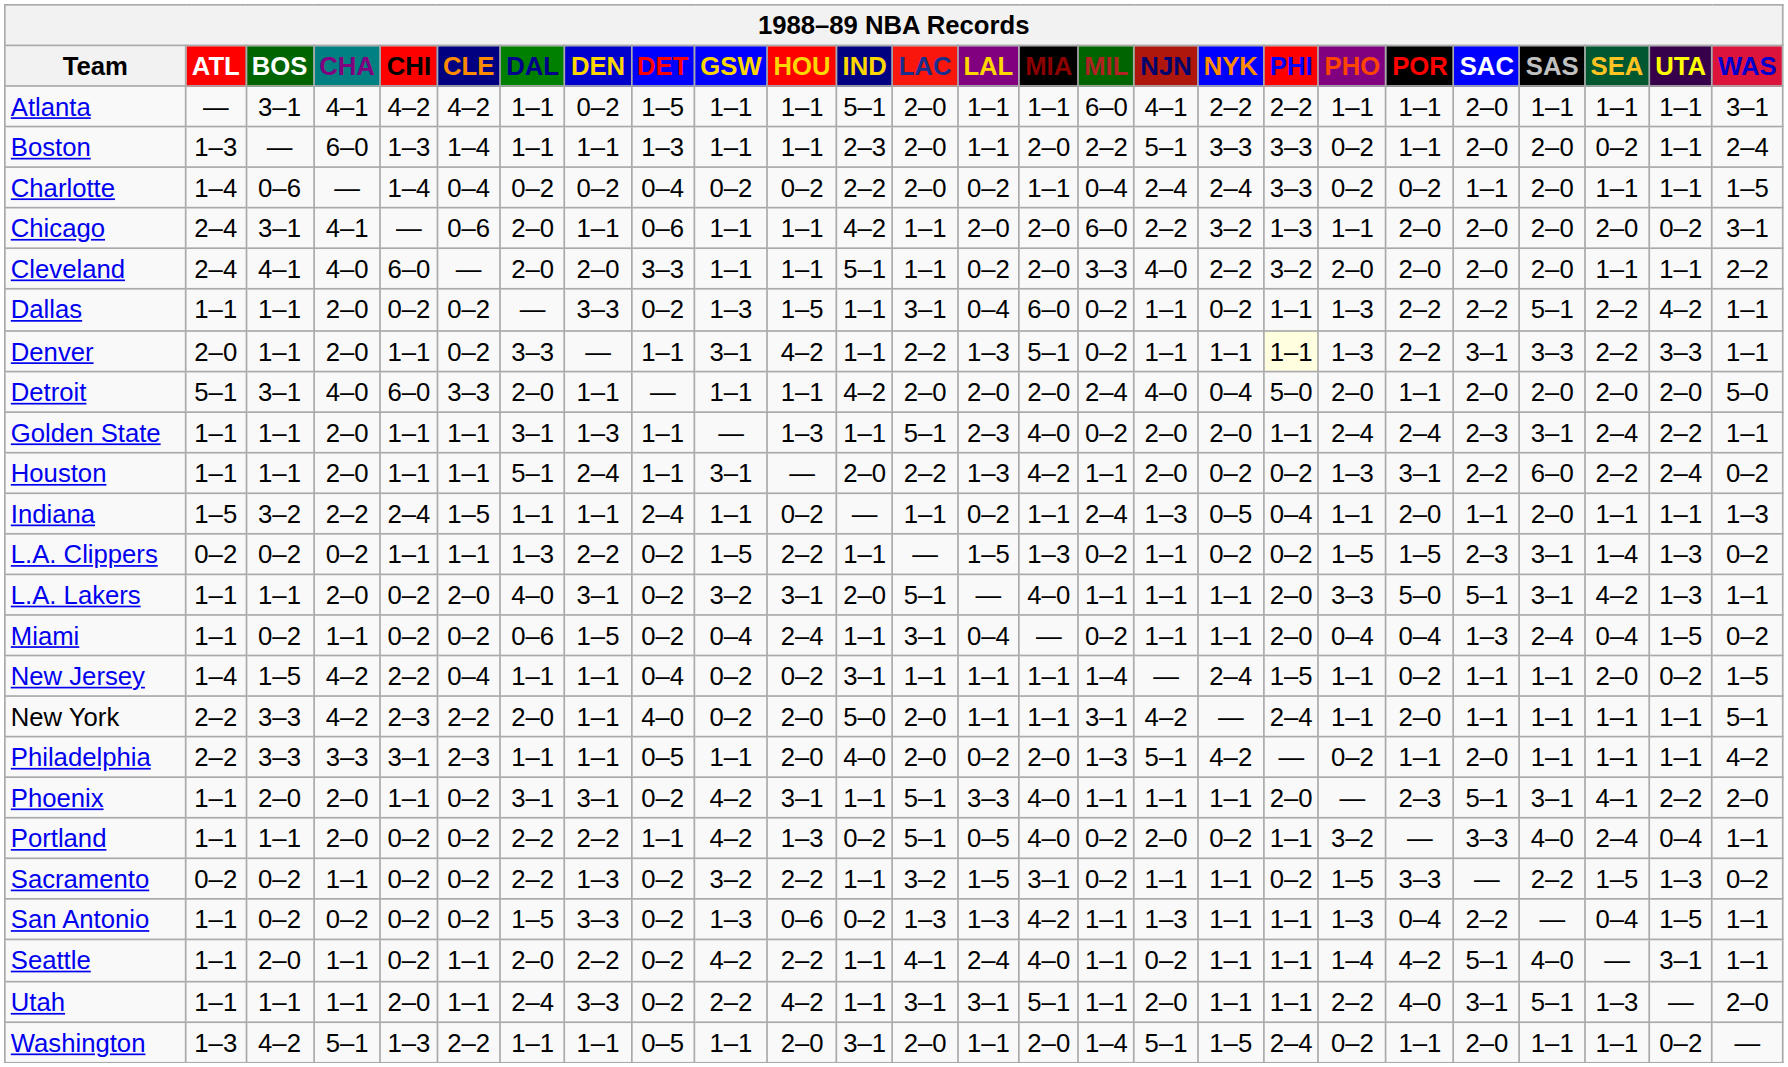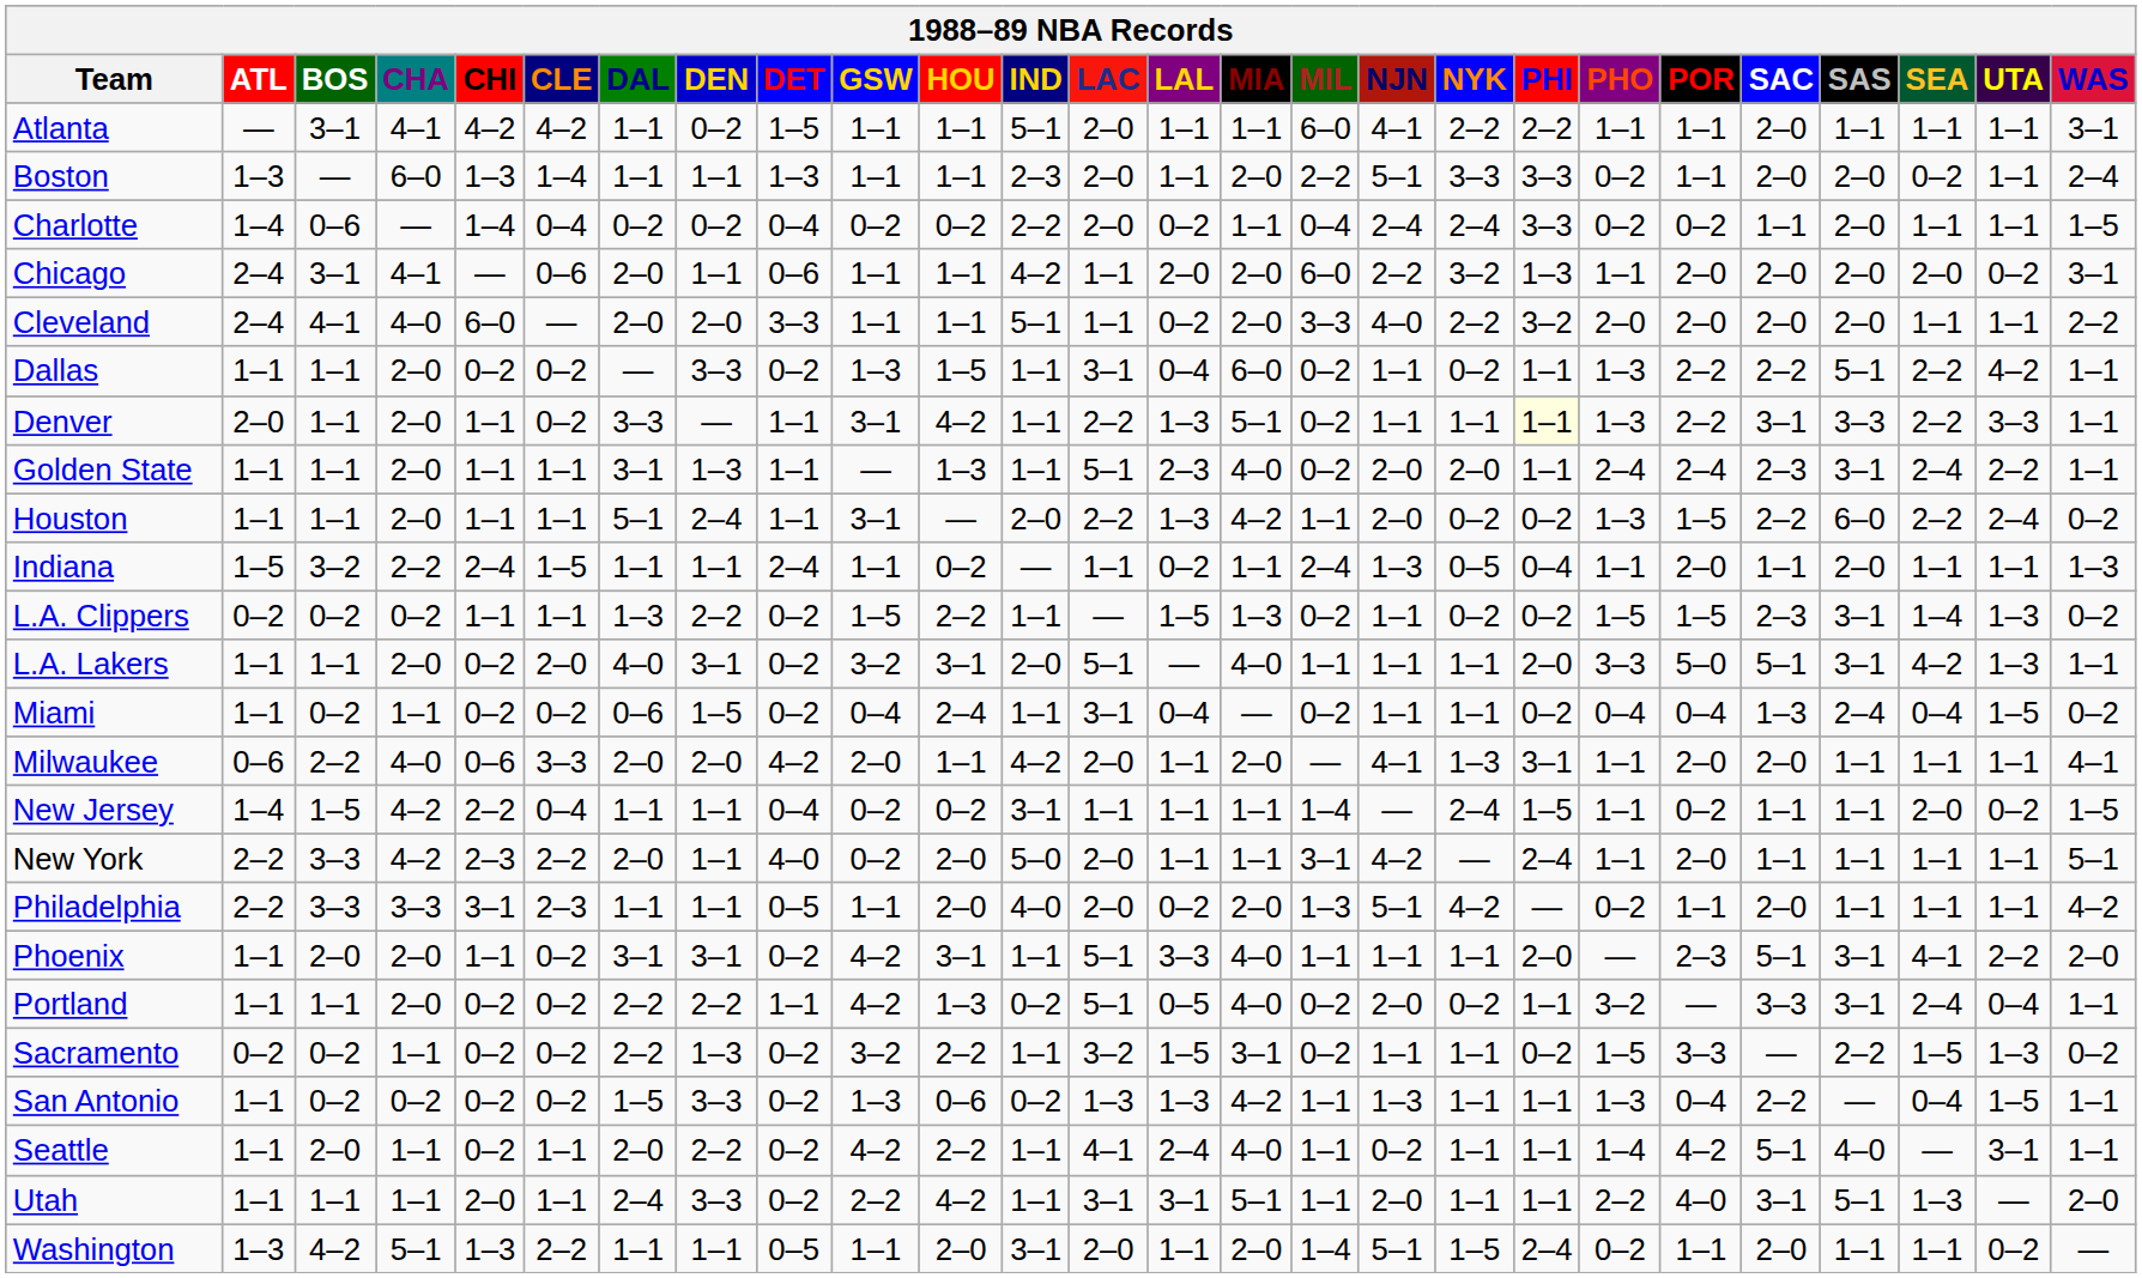 <table class="wikitable" style="font-size:95%; text-align:center;">
 <tr>
 <th colspan=26>1988–89 NBA Records</th>
 </tr>
 <tr>
 <th width=100>Team</th>
 <th style="background:#FF0000;color:#FFFFFF;width=35">ATL</th>
 <th style="background:#006400;color:#FFFFFF;width=35">BOS</th>
 <th style="background:#008080;color:#800080;width=35">CHA</th>
 <th style="background:#FF0000;color:#000000;width=35">CHI</th>
 <th style="background:#000080;color:#FF8C00;width=35">CLE</th>
 <th style="background:#008000;color:#00008B;width=35">DAL</th>
 <th style="background:#0000CD;color:#FFD700;width=35">DEN</th>
 <th style="background:#0000FF;color:#FF0000;width=35">DET</th>
 <th style="background:#0000FF;color:#FFD700;width=35">GSW</th>
 <th style="background:#FF0000;color:#FFD700;width=35">HOU</th>
 <th style="background:#000080;color:#FFD700;width=35">IND</th>
 <th style="background:#F9160D;color:#1A2E8B;width=35">LAC</th>
 <th style="background:#800080;color:#FFD700;width=35">LAL</th>
 <th style="background:#000000;color:#8B0000;width=35">MIA</th>
 <th style="background:#006400;color:#B22222;width=35">MIL</th>
 <th style="background:#B0170C;color:#00056D;width=35">NJN</th>
 <th style="background:#0000FF;color:#FF8C00;width=35">NYK</th>
 <th style="background:#FF0000;color:#0000FF;width=35">PHI</th>
 <th style="background:#800080;color:#FF4500;width=35">PHO</th>
 <th style="background:#000000;color:#FF0000;width=35">POR</th>
 <th style="background:#0000FF;color:#FFFFFF;width=35">SAC</th>
 <th style="background:#000000;color:#C0C0C0;width=35">SAS</th>
 <th style="background:#005831;color:#FFC322;width=35">SEA</th>
 <th style="background:#36004A;color:#FFFF00;width=35">UTA</th>
 <th style="background:#DC143C;color:#0000CD;width=35">WAS</th>
 </tr>
 <tr>
 <td style="text-align:left;"><a href='#'>Atlanta</a></td>
 <td>—</td>
 <td>3–1</td>
 <td>4–1</td>
 <td>4–2</td>
 <td>4–2</td>
 <td>1–1</td>
 <td>0–2</td>
 <td>1–5</td>
 <td>1–1</td>
 <td>1–1</td>
 <td>5–1</td>
 <td>2–0</td>
 <td>1–1</td>
 <td>1–1</td>
 <td>6–0</td>
 <td>4–1</td>
 <td>2–2</td>
 <td>2–2</td>
 <td>1–1</td>
 <td>1–1</td>
 <td>2–0</td>
 <td>1–1</td>
 <td>1–1</td>
 <td>1–1</td>
 <td>3–1</td>
 </tr>
 <tr>
 <td style="text-align:left;"><a href='#'>Boston</a></td>
 <td>1–3</td>
 <td>—</td>
 <td>6–0</td>
 <td>1–3</td>
 <td>1–4</td>
 <td>1–1</td>
 <td>1–1</td>
 <td>1–3</td>
 <td>1–1</td>
 <td>1–1</td>
 <td>2–3</td>
 <td>2–0</td>
 <td>1–1</td>
 <td>2–0</td>
 <td>2–2</td>
 <td>5–1</td>
 <td>3–3</td>
 <td>3–3</td>
 <td>0–2</td>
 <td>1–1</td>
 <td>2–0</td>
 <td>2–0</td>
 <td>0–2</td>
 <td>1–1</td>
 <td>2–4</td>
 </tr>
 <tr>
 <td style="text-align:left;"><a href='#'>Charlotte</a></td>
 <td>1–4</td>
 <td>0–6</td>
 <td>—</td>
 <td>1–4</td>
 <td>0–4</td>
 <td>0–2</td>
 <td>0–2</td>
 <td>0–4</td>
 <td>0–2</td>
 <td>0–2</td>
 <td>2–2</td>
 <td>2–0</td>
 <td>0–2</td>
 <td>1–1</td>
 <td>0–4</td>
 <td>2–4</td>
 <td>2–4</td>
 <td>3–3</td>
 <td>0–2</td>
 <td>0–2</td>
 <td>1–1</td>
 <td>2–0</td>
 <td>1–1</td>
 <td>1–1</td>
 <td>1–5</td>
 </tr>
 <tr>
 <td style="text-align:left;"><a href='#'>Chicago</a></td>
 <td>2–4</td>
 <td>3–1</td>
 <td>4–1</td>
 <td>—</td>
 <td>0–6</td>
 <td>2–0</td>
 <td>1–1</td>
 <td>0–6</td>
 <td>1–1</td>
 <td>1–1</td>
 <td>4–2</td>
 <td>1–1</td>
 <td>2–0</td>
 <td>2–0</td>
 <td>6–0</td>
 <td>2–2</td>
 <td>3–2</td>
 <td>1–3</td>
 <td>1–1</td>
 <td>2–0</td>
 <td>2–0</td>
 <td>2–0</td>
 <td>2–0</td>
 <td>0–2</td>
 <td>3–1</td>
 </tr>
 <tr>
 <td style="text-align:left;"><a href='#'>Cleveland</a></td>
 <td>2–4</td>
 <td>4–1</td>
 <td>4–0</td>
 <td>6–0</td>
 <td>—</td>
 <td>2–0</td>
 <td>2–0</td>
 <td>3–3</td>
 <td>1–1</td>
 <td>1–1</td>
 <td>5–1</td>
 <td>1–1</td>
 <td>0–2</td>
 <td>2–0</td>
 <td>3–3</td>
 <td>4–0</td>
 <td>2–2</td>
 <td>3–2</td>
 <td>2–0</td>
 <td>2–0</td>
 <td>2–0</td>
 <td>2–0</td>
 <td>1–1</td>
 <td>1–1</td>
 <td>2–2</td>
 </tr>
 <tr>
 <td style="text-align:left;"><a href='#'>Dallas</a></td>
 <td>1–1</td>
 <td>1–1</td>
 <td>2–0</td>
 <td>0–2</td>
 <td>0–2</td>
 <td>—</td>
 <td>3–3</td>
 <td>0–2</td>
 <td>1–3</td>
 <td>1–5</td>
 <td>1–1</td>
 <td>3–1</td>
 <td>0–4</td>
 <td>6–0</td>
 <td>0–2</td>
 <td>1–1</td>
 <td>0–2</td>
 <td>1–1</td>
 <td>1–3</td>
 <td>2–2</td>
 <td>2–2</td>
 <td>5–1</td>
 <td>2–2</td>
 <td>4–2</td>
 <td>1–1</td>
 </tr>
 <tr>
 <td style="text-align:left;"><a href='#'>Denver</a></td>
 <td>2–0</td>
 <td>1–1</td>
 <td>2–0</td>
 <td>1–1</td>
 <td>0–2</td>
 <td>3–3</td>
 <td>—</td>
 <td>1–1</td>
 <td>3–1</td>
 <td>4–2</td>
 <td>1–1</td>
 <td>2–2</td>
 <td>1–3</td>
 <td>5–1</td>
 <td>0–2</td>
 <td>1–1</td>
 <td>1–1</td>
 <td style="background: lightyellow;">1–1</td>
 <td>1–3</td>
 <td>2–2</td>
 <td>3–1</td>
 <td>3–3</td>
 <td>2–2</td>
 <td>3–3</td>
 <td>1–1</td>
 </tr>
 <tr>
-<td style="text-align:left;"><a href='#'>Detroit</a></td>
-<td>5–1</td>
-<td>3–1</td>
-<td>4–0</td>
-<td>6–0</td>
-<td>3–3</td>
-<td>2–0</td>
-<td>1–1</td>
-<td>—</td>
-<td>1–1</td>
-<td>1–1</td>
-<td>4–2</td>
-<td>2–0</td>
-<td>2–0</td>
-<td>2–0</td>
-<td>2–4</td>
-<td>4–0</td>
-<td>0–4</td>
-<td>5–0</td>
-<td>2–0</td>
-<td>1–1</td>
-<td>2–0</td>
-<td>2–0</td>
-<td>2–0</td>
-<td>2–0</td>
-<td>5–0</td>
-</tr>
-<tr>
 <td style="text-align:left;"><a href='#'>Golden State</a></td>
 <td>1–1</td>
 <td>1–1</td>
 <td>2–0</td>
 <td>1–1</td>
 <td>1–1</td>
 <td>3–1</td>
 <td>1–3</td>
 <td>1–1</td>
 <td>—</td>
 <td>1–3</td>
 <td>1–1</td>
 <td>5–1</td>
 <td>2–3</td>
 <td>4–0</td>
 <td>0–2</td>
 <td>2–0</td>
 <td>2–0</td>
 <td>1–1</td>
 <td>2–4</td>
 <td>2–4</td>
 <td>2–3</td>
 <td>3–1</td>
 <td>2–4</td>
 <td>2–2</td>
 <td>1–1</td>
 </tr>
 <tr>
 <td style="text-align:left;"><a href='#'>Houston</a></td>
 <td>1–1</td>
 <td>1–1</td>
 <td>2–0</td>
 <td>1–1</td>
 <td>1–1</td>
 <td>5–1</td>
 <td>2–4</td>
 <td>1–1</td>
 <td>3–1</td>
 <td>—</td>
 <td>2–0</td>
 <td>2–2</td>
 <td>1–3</td>
 <td>4–2</td>
 <td>1–1</td>
 <td>2–0</td>
 <td>0–2</td>
 <td>0–2</td>
 <td>1–3</td>
-<td>3–1</td>
+<td>1–5</td>
 <td>2–2</td>
 <td>6–0</td>
 <td>2–2</td>
 <td>2–4</td>
 <td>0–2</td>
 </tr>
 <tr>
 <td style="text-align:left;"><a href='#'>Indiana</a></td>
 <td>1–5</td>
 <td>3–2</td>
 <td>2–2</td>
 <td>2–4</td>
 <td>1–5</td>
 <td>1–1</td>
 <td>1–1</td>
 <td>2–4</td>
 <td>1–1</td>
 <td>0–2</td>
 <td>—</td>
 <td>1–1</td>
 <td>0–2</td>
 <td>1–1</td>
 <td>2–4</td>
 <td>1–3</td>
 <td>0–5</td>
 <td>0–4</td>
 <td>1–1</td>
 <td>2–0</td>
 <td>1–1</td>
 <td>2–0</td>
 <td>1–1</td>
 <td>1–1</td>
 <td>1–3</td>
 </tr>
 <tr>
 <td style="text-align:left;"><a href='#'>L.A. Clippers</a></td>
 <td>0–2</td>
 <td>0–2</td>
 <td>0–2</td>
 <td>1–1</td>
 <td>1–1</td>
 <td>1–3</td>
 <td>2–2</td>
 <td>0–2</td>
 <td>1–5</td>
 <td>2–2</td>
 <td>1–1</td>
 <td>—</td>
 <td>1–5</td>
 <td>1–3</td>
 <td>0–2</td>
 <td>1–1</td>
 <td>0–2</td>
 <td>0–2</td>
 <td>1–5</td>
 <td>1–5</td>
 <td>2–3</td>
 <td>3–1</td>
 <td>1–4</td>
 <td>1–3</td>
 <td>0–2</td>
 </tr>
 <tr>
 <td style="text-align:left;"><a href='#'>L.A. Lakers</a></td>
 <td>1–1</td>
 <td>1–1</td>
 <td>2–0</td>
 <td>0–2</td>
 <td>2–0</td>
 <td>4–0</td>
 <td>3–1</td>
 <td>0–2</td>
 <td>3–2</td>
 <td>3–1</td>
 <td>2–0</td>
 <td>5–1</td>
 <td>—</td>
 <td>4–0</td>
 <td>1–1</td>
 <td>1–1</td>
 <td>1–1</td>
 <td>2–0</td>
 <td>3–3</td>
 <td>5–0</td>
 <td>5–1</td>
 <td>3–1</td>
 <td>4–2</td>
 <td>1–3</td>
 <td>1–1</td>
 </tr>
 <tr>
 <td style="text-align:left;"><a href='#'>Miami</a></td>
 <td>1–1</td>
 <td>0–2</td>
 <td>1–1</td>
 <td>0–2</td>
 <td>0–2</td>
 <td>0–6</td>
 <td>1–5</td>
 <td>0–2</td>
 <td>0–4</td>
 <td>2–4</td>
 <td>1–1</td>
 <td>3–1</td>
 <td>0–4</td>
 <td>—</td>
 <td>0–2</td>
 <td>1–1</td>
 <td>1–1</td>
-<td>2–0</td>
+<td>0–2</td>
 <td>0–4</td>
 <td>0–4</td>
 <td>1–3</td>
 <td>2–4</td>
 <td>0–4</td>
 <td>1–5</td>
 <td>0–2</td>
+</tr>
+<tr>
+<td style="text-align:left;"><a href='#'>Milwaukee</a></td>
+<td>0–6</td>
+<td>2–2</td>
+<td>4–0</td>
+<td>0–6</td>
+<td>3–3</td>
+<td>2–0</td>
+<td>2–0</td>
+<td>4–2</td>
+<td>2–0</td>
+<td>1–1</td>
+<td>4–2</td>
+<td>2–0</td>
+<td>1–1</td>
+<td>2–0</td>
+<td>—</td>
+<td>4–1</td>
+<td>1–3</td>
+<td>3–1</td>
+<td>1–1</td>
+<td>2–0</td>
+<td>2–0</td>
+<td>1–1</td>
+<td>1–1</td>
+<td>1–1</td>
+<td>4–1</td>
 </tr>
 <tr>
 <td style="text-align:left;"><a href='#'>New Jersey</a></td>
 <td>1–4</td>
 <td>1–5</td>
 <td>4–2</td>
 <td>2–2</td>
 <td>0–4</td>
 <td>1–1</td>
 <td>1–1</td>
 <td>0–4</td>
 <td>0–2</td>
 <td>0–2</td>
 <td>3–1</td>
 <td>1–1</td>
 <td>1–1</td>
 <td>1–1</td>
 <td>1–4</td>
 <td>—</td>
 <td>2–4</td>
 <td>1–5</td>
 <td>1–1</td>
 <td>0–2</td>
 <td>1–1</td>
 <td>1–1</td>
 <td>2–0</td>
 <td>0–2</td>
 <td>1–5</td>
 </tr>
 <tr>
 <td style="text-align:left;">New York</td>
 <td>2–2</td>
 <td>3–3</td>
 <td>4–2</td>
 <td>2–3</td>
 <td>2–2</td>
 <td>2–0</td>
 <td>1–1</td>
 <td>4–0</td>
 <td>0–2</td>
 <td>2–0</td>
 <td>5–0</td>
 <td>2–0</td>
 <td>1–1</td>
 <td>1–1</td>
 <td>3–1</td>
 <td>4–2</td>
 <td>—</td>
 <td>2–4</td>
 <td>1–1</td>
 <td>2–0</td>
 <td>1–1</td>
 <td>1–1</td>
 <td>1–1</td>
 <td>1–1</td>
 <td>5–1</td>
 </tr>
 <tr>
 <td style="text-align:left;"><a href='#'>Philadelphia</a></td>
 <td>2–2</td>
 <td>3–3</td>
 <td>3–3</td>
 <td>3–1</td>
 <td>2–3</td>
 <td>1–1</td>
 <td>1–1</td>
 <td>0–5</td>
 <td>1–1</td>
 <td>2–0</td>
 <td>4–0</td>
 <td>2–0</td>
 <td>0–2</td>
 <td>2–0</td>
 <td>1–3</td>
 <td>5–1</td>
 <td>4–2</td>
 <td>—</td>
 <td>0–2</td>
 <td>1–1</td>
 <td>2–0</td>
 <td>1–1</td>
 <td>1–1</td>
 <td>1–1</td>
 <td>4–2</td>
 </tr>
 <tr>
 <td style="text-align:left;"><a href='#'>Phoenix</a></td>
 <td>1–1</td>
 <td>2–0</td>
 <td>2–0</td>
 <td>1–1</td>
 <td>0–2</td>
 <td>3–1</td>
 <td>3–1</td>
 <td>0–2</td>
 <td>4–2</td>
 <td>3–1</td>
 <td>1–1</td>
 <td>5–1</td>
 <td>3–3</td>
 <td>4–0</td>
 <td>1–1</td>
 <td>1–1</td>
 <td>1–1</td>
 <td>2–0</td>
 <td>—</td>
 <td>2–3</td>
 <td>5–1</td>
 <td>3–1</td>
 <td>4–1</td>
 <td>2–2</td>
 <td>2–0</td>
 </tr>
 <tr>
 <td style="text-align:left;"><a href='#'>Portland</a></td>
 <td>1–1</td>
 <td>1–1</td>
 <td>2–0</td>
 <td>0–2</td>
 <td>0–2</td>
 <td>2–2</td>
 <td>2–2</td>
 <td>1–1</td>
 <td>4–2</td>
 <td>1–3</td>
 <td>0–2</td>
 <td>5–1</td>
 <td>0–5</td>
 <td>4–0</td>
 <td>0–2</td>
 <td>2–0</td>
 <td>0–2</td>
 <td>1–1</td>
 <td>3–2</td>
 <td>—</td>
 <td>3–3</td>
-<td>4–0</td>
+<td>3–1</td>
 <td>2–4</td>
 <td>0–4</td>
 <td>1–1</td>
 </tr>
 <tr>
 <td style="text-align:left;"><a href='#'>Sacramento</a></td>
 <td>0–2</td>
 <td>0–2</td>
 <td>1–1</td>
 <td>0–2</td>
 <td>0–2</td>
 <td>2–2</td>
 <td>1–3</td>
 <td>0–2</td>
 <td>3–2</td>
 <td>2–2</td>
 <td>1–1</td>
 <td>3–2</td>
 <td>1–5</td>
 <td>3–1</td>
 <td>0–2</td>
 <td>1–1</td>
 <td>1–1</td>
 <td>0–2</td>
 <td>1–5</td>
 <td>3–3</td>
 <td>—</td>
 <td>2–2</td>
 <td>1–5</td>
 <td>1–3</td>
 <td>0–2</td>
 </tr>
 <tr>
 <td style="text-align:left;"><a href='#'>San Antonio</a></td>
 <td>1–1</td>
 <td>0–2</td>
 <td>0–2</td>
 <td>0–2</td>
 <td>0–2</td>
 <td>1–5</td>
 <td>3–3</td>
 <td>0–2</td>
 <td>1–3</td>
 <td>0–6</td>
 <td>0–2</td>
 <td>1–3</td>
 <td>1–3</td>
 <td>4–2</td>
 <td>1–1</td>
 <td>1–3</td>
 <td>1–1</td>
 <td>1–1</td>
 <td>1–3</td>
 <td>0–4</td>
 <td>2–2</td>
 <td>—</td>
 <td>0–4</td>
 <td>1–5</td>
 <td>1–1</td>
 </tr>
 <tr>
 <td style="text-align:left;"><a href='#'>Seattle</a></td>
 <td>1–1</td>
 <td>2–0</td>
 <td>1–1</td>
 <td>0–2</td>
 <td>1–1</td>
 <td>2–0</td>
 <td>2–2</td>
 <td>0–2</td>
 <td>4–2</td>
 <td>2–2</td>
 <td>1–1</td>
 <td>4–1</td>
 <td>2–4</td>
 <td>4–0</td>
 <td>1–1</td>
 <td>0–2</td>
 <td>1–1</td>
 <td>1–1</td>
 <td>1–4</td>
 <td>4–2</td>
 <td>5–1</td>
 <td>4–0</td>
 <td>—</td>
 <td>3–1</td>
 <td>1–1</td>
 </tr>
 <tr>
 <td style="text-align:left;"><a href='#'>Utah</a></td>
 <td>1–1</td>
 <td>1–1</td>
 <td>1–1</td>
 <td>2–0</td>
 <td>1–1</td>
 <td>2–4</td>
 <td>3–3</td>
 <td>0–2</td>
 <td>2–2</td>
 <td>4–2</td>
 <td>1–1</td>
 <td>3–1</td>
 <td>3–1</td>
 <td>5–1</td>
 <td>1–1</td>
 <td>2–0</td>
 <td>1–1</td>
 <td>1–1</td>
 <td>2–2</td>
 <td>4–0</td>
 <td>3–1</td>
 <td>5–1</td>
 <td>1–3</td>
 <td>—</td>
 <td>2–0</td>
 </tr>
 <tr>
 <td style="text-align:left;"><a href='#'>Washington</a></td>
 <td>1–3</td>
 <td>4–2</td>
 <td>5–1</td>
 <td>1–3</td>
 <td>2–2</td>
 <td>1–1</td>
 <td>1–1</td>
 <td>0–5</td>
 <td>1–1</td>
 <td>2–0</td>
 <td>3–1</td>
 <td>2–0</td>
 <td>1–1</td>
 <td>2–0</td>
 <td>1–4</td>
 <td>5–1</td>
 <td>1–5</td>
 <td>2–4</td>
 <td>0–2</td>
 <td>1–1</td>
 <td>2–0</td>
 <td>1–1</td>
 <td>1–1</td>
 <td>0–2</td>
 <td>—</td>
 </tr>
 </table>
